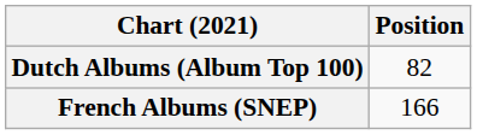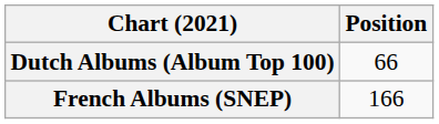 <table class="wikitable sortable plainrowheaders" style="text-align:center">
 <tr>
 <th scope="col">Chart (2021)</th>
 <th scope="col">Position</th>
 </tr>
 <tr>
 <th scope="row">Dutch Albums (Album Top 100)</th>
-<td>82</td>
+<td>66</td>
 </tr>
 <tr>
 <th scope="row">French Albums (SNEP)</th>
 <td>166</td>
 </tr>
 </table>
